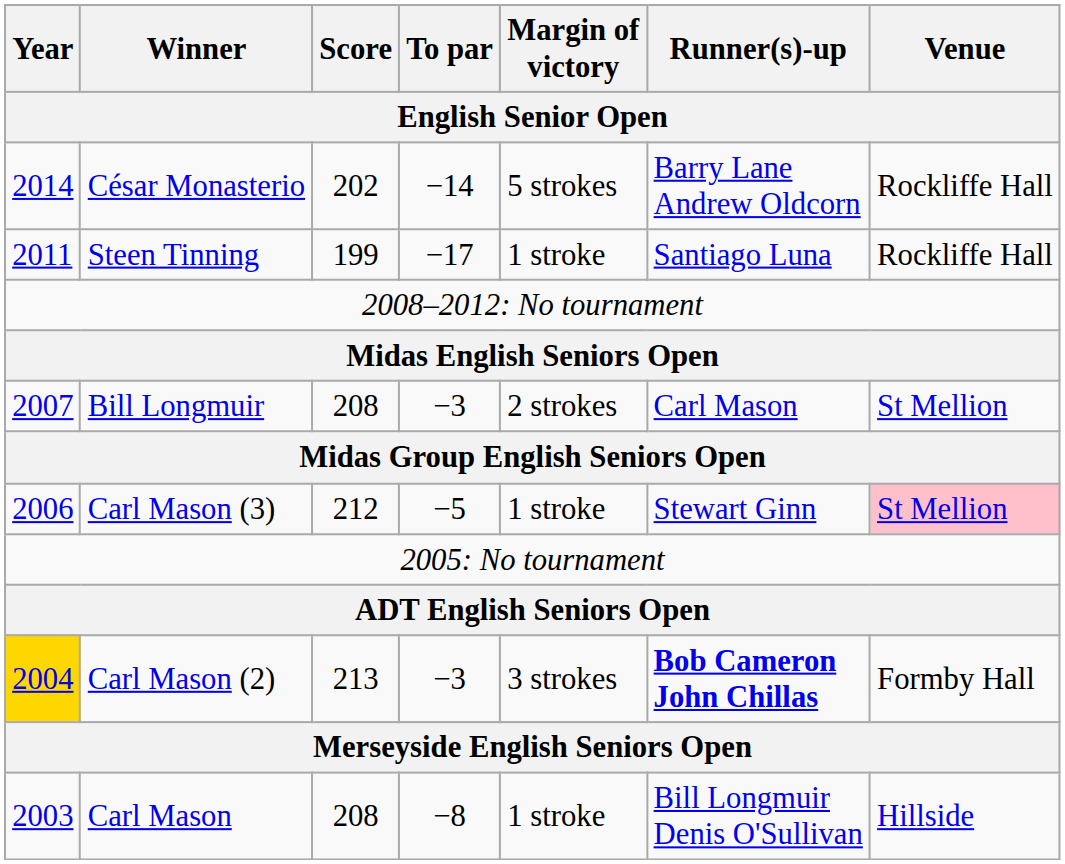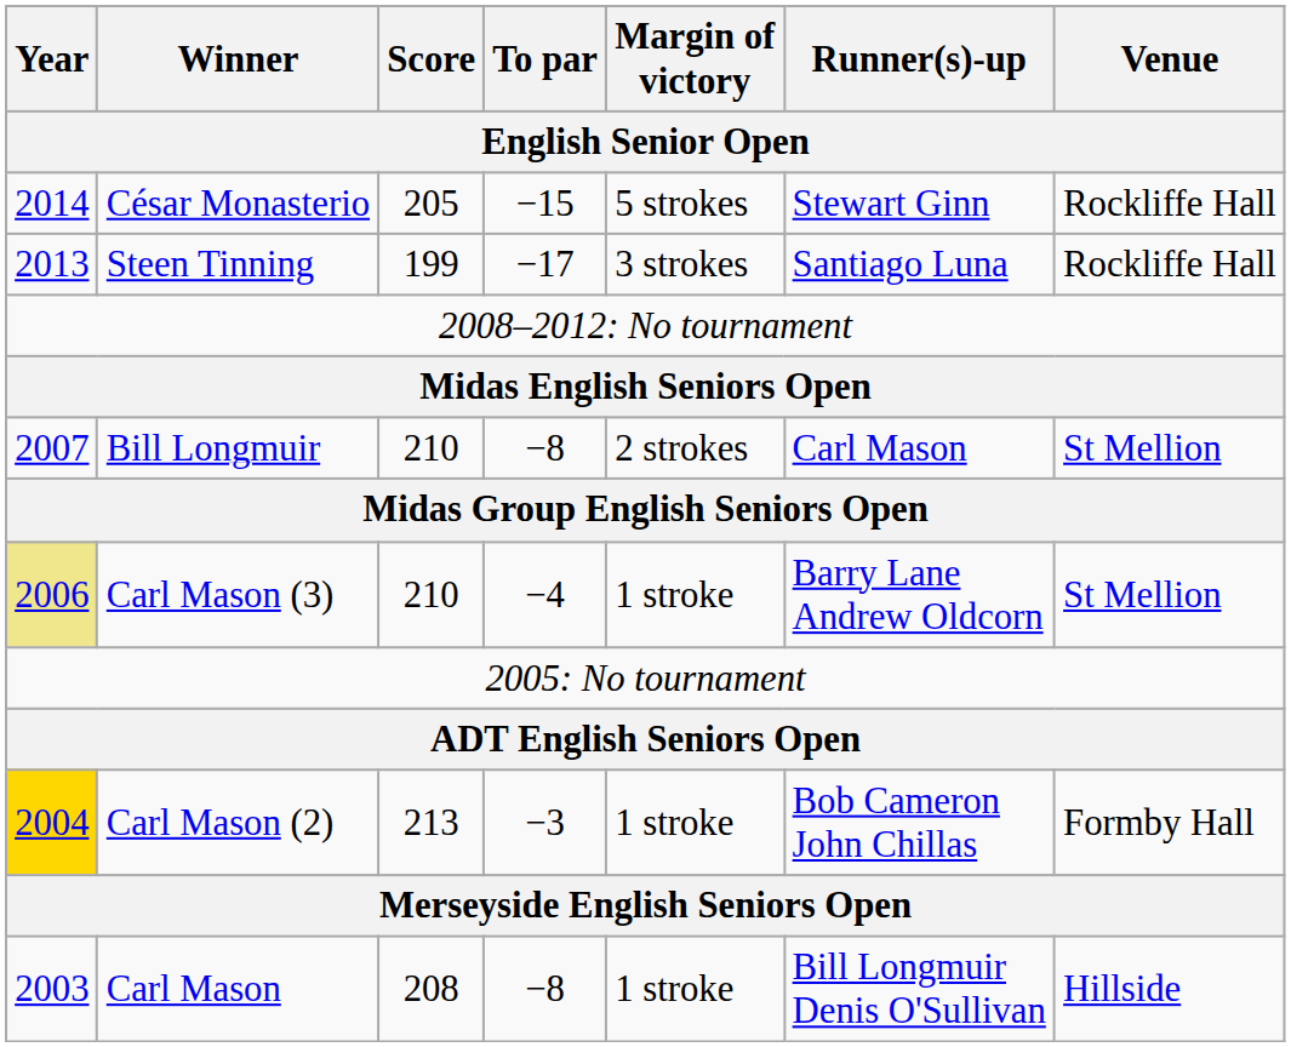 <table class="wikitable" style="font-size:95%">
 <tr>
 <th>Year</th>
 <th>Winner</th>
 <th>Score</th>
 <th>To par</th>
 <th>Margin of<br>victory</th>
 <th>Runner(s)-up</th>
 <th>Venue</th>
 </tr>
 <tr>
 <th colspan=8>English Senior Open</th>
 </tr>
 <tr>
 <td><a href='#'>2014</a></td>
 <td> <a href='#'>César Monasterio</a></td>
-<td align=center>202</td>
-<td align=center>−14</td>
+<td align=center>205</td>
+<td align=center>−15</td>
 <td>5 strokes</td>
-<td> <a href='#'>Barry Lane</a><br> <a href='#'>Andrew Oldcorn</a></td>
+<td> <a href='#'>Stewart Ginn</a></td>
 <td>Rockliffe Hall</td>
 </tr>
 <tr>
-<td><a href='#'>2011</a></td>
+<td><a href='#'>2013</a></td>
 <td> <a href='#'>Steen Tinning</a></td>
 <td align=center>199</td>
 <td align=center>−17</td>
-<td>1 stroke</td>
+<td>3 strokes</td>
 <td> <a href='#'>Santiago Luna</a></td>
 <td>Rockliffe Hall</td>
 </tr>
 <tr>
 <td colspan=8 align=center><em>2008–2012: No tournament</em></td>
 </tr>
 <tr>
 <th colspan=8>Midas English Seniors Open</th>
 </tr>
 <tr>
 <td><a href='#'>2007</a></td>
 <td> <a href='#'>Bill Longmuir</a></td>
-<td align=center>208</td>
-<td align=center>−3</td>
+<td align=center>210</td>
+<td align=center>−8</td>
 <td>2 strokes</td>
 <td> <a href='#'>Carl Mason</a></td>
 <td><a href='#'>St Mellion</a></td>
 </tr>
 <tr>
 <th colspan=8>Midas Group English Seniors Open</th>
 </tr>
 <tr>
-<td><a href='#'>2006</a></td>
+<td style="background: khaki;"><a href='#'>2006</a></td>
 <td> <a href='#'>Carl Mason</a> (3)</td>
-<td align=center>212</td>
-<td align=center>−5</td>
+<td align=center>210</td>
+<td align=center>−4</td>
 <td>1 stroke</td>
-<td> <a href='#'>Stewart Ginn</a></td>
-<td style="background: pink;"><a href='#'>St Mellion</a></td>
+<td> <a href='#'>Barry Lane</a><br> <a href='#'>Andrew Oldcorn</a></td>
+<td><a href='#'>St Mellion</a></td>
 </tr>
 <tr>
 <td colspan=8 align=center><em>2005: No tournament</em></td>
 </tr>
 <tr>
 <th colspan=8>ADT English Seniors Open</th>
 </tr>
 <tr>
 <td style="background: gold;"><a href='#'>2004</a></td>
 <td> <a href='#'>Carl Mason</a> (2)</td>
 <td align=center>213</td>
 <td align=center>−3</td>
-<td>3 strokes</td>
-<td><strong> <a href='#'>Bob Cameron</a><br> <a href='#'>John Chillas</a></strong></td>
+<td>1 stroke</td>
+<td> <a href='#'>Bob Cameron</a><br> <a href='#'>John Chillas</a></td>
 <td>Formby Hall</td>
 </tr>
 <tr>
 <th colspan=8>Merseyside English Seniors Open</th>
 </tr>
 <tr>
 <td><a href='#'>2003</a></td>
 <td> <a href='#'>Carl Mason</a></td>
 <td align=center>208</td>
 <td align=center>−8</td>
 <td>1 stroke</td>
 <td> <a href='#'>Bill Longmuir</a><br> <a href='#'>Denis O'Sullivan</a></td>
 <td><a href='#'>Hillside</a></td>
 </tr>
 </table>
